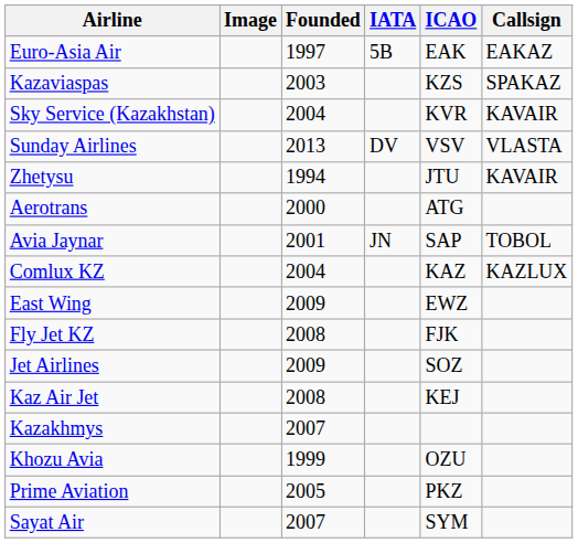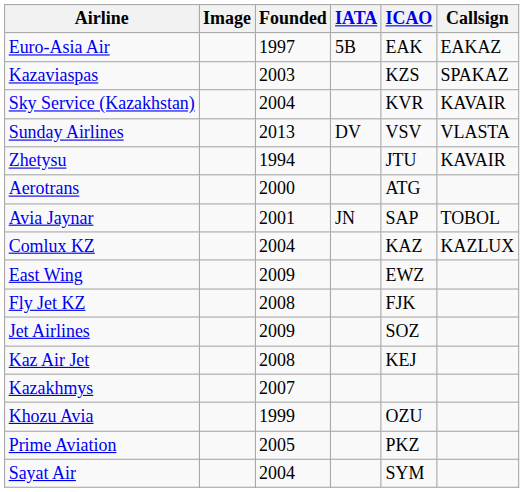 <table class="wikitable sortable">
 <tr valign="middle">
 <th>Airline</th>
 <th>Image</th>
 <th>Founded</th>
 <th><a href='#'>IATA</a></th>
 <th><a href='#'>ICAO</a></th>
 <th>Callsign</th>
 </tr>
 <tr>
 <td><a href='#'>Euro-Asia Air</a></td>
 <td></td>
 <td>1997</td>
 <td>5B</td>
 <td>EAK</td>
 <td>EAKAZ</td>
 </tr>
 <tr>
 <td><a href='#'>Kazaviaspas</a></td>
 <td></td>
 <td>2003</td>
 <td></td>
 <td>KZS</td>
 <td>SPAKAZ</td>
 </tr>
 <tr>
 <td><a href='#'>Sky Service (Kazakhstan)</a></td>
 <td></td>
 <td>2004</td>
 <td></td>
 <td>KVR</td>
 <td>KAVAIR</td>
 </tr>
 <tr>
 <td><a href='#'>Sunday Airlines</a></td>
 <td></td>
 <td>2013</td>
 <td>DV</td>
 <td>VSV</td>
 <td>VLASTA</td>
 </tr>
 <tr>
 <td><a href='#'>Zhetysu</a></td>
 <td></td>
 <td>1994</td>
 <td></td>
 <td>JTU</td>
 <td>KAVAIR</td>
 </tr>
 <tr>
 <td><a href='#'>Aerotrans</a></td>
 <td></td>
 <td>2000</td>
 <td></td>
 <td>ATG</td>
 <td></td>
 </tr>
 <tr>
 <td><a href='#'>Avia Jaynar</a></td>
 <td></td>
 <td>2001</td>
 <td>JN</td>
 <td>SAP</td>
 <td>TOBOL</td>
 </tr>
 <tr>
 <td><a href='#'>Comlux KZ</a></td>
 <td></td>
 <td>2004</td>
 <td></td>
 <td>KAZ</td>
 <td>KAZLUX</td>
 </tr>
 <tr>
 <td><a href='#'>East Wing</a></td>
 <td></td>
 <td>2009</td>
 <td></td>
 <td>EWZ</td>
 <td></td>
 </tr>
 <tr>
 <td><a href='#'>Fly Jet KZ</a></td>
 <td></td>
 <td>2008</td>
 <td></td>
 <td>FJK</td>
 <td></td>
 </tr>
 <tr>
 <td><a href='#'>Jet Airlines</a></td>
 <td></td>
 <td>2009</td>
 <td></td>
 <td>SOZ</td>
 <td></td>
 </tr>
 <tr>
 <td><a href='#'>Kaz Air Jet</a></td>
 <td></td>
 <td>2008</td>
 <td></td>
 <td>KEJ</td>
 <td></td>
 </tr>
 <tr>
 <td><a href='#'>Kazakhmys</a></td>
 <td></td>
 <td>2007</td>
 <td></td>
 <td></td>
 <td></td>
 </tr>
 <tr>
 <td><a href='#'>Khozu Avia</a></td>
 <td></td>
 <td>1999</td>
 <td></td>
 <td>OZU</td>
 <td></td>
 </tr>
 <tr>
 <td><a href='#'>Prime Aviation</a></td>
 <td></td>
 <td>2005</td>
 <td></td>
 <td>PKZ</td>
 <td></td>
 </tr>
 <tr>
 <td><a href='#'>Sayat Air</a></td>
 <td></td>
-<td>2007</td>
+<td>2004</td>
 <td></td>
 <td>SYM</td>
 <td></td>
 </tr>
 </table>
